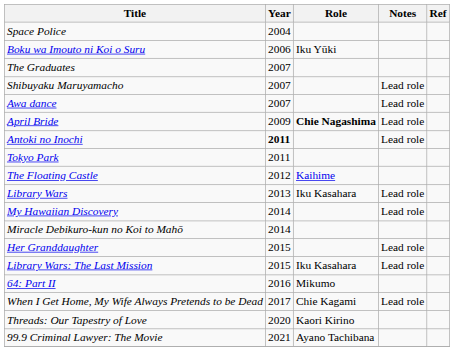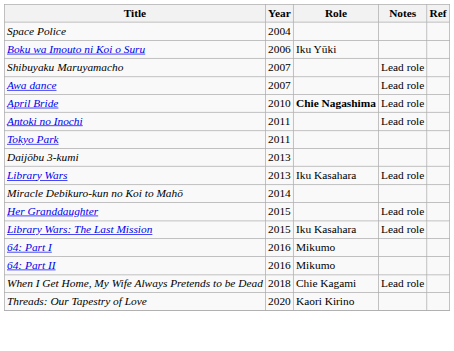 <table class="wikitable">
 <tr>
 <th>Title</th>
 <th>Year</th>
 <th>Role</th>
 <th>Notes</th>
 <th class="unsortable">Ref</th>
 </tr>
 <tr>
 <td><em>Space Police</em></td>
 <td>2004</td>
 <td></td>
 <td></td>
 <td></td>
 </tr>
 <tr>
 <td><em><a href='#'>Boku wa Imouto ni Koi o Suru</a></em></td>
 <td>2006</td>
 <td>Iku Yūki</td>
 <td></td>
 <td></td>
 </tr>
 <tr>
-<td><em>The Graduates</em></td>
-<td>2007</td>
-<td></td>
-<td></td>
-<td></td>
-</tr>
-<tr>
 <td><em>Shibuyaku Maruyamacho</em></td>
 <td>2007</td>
 <td></td>
 <td>Lead role</td>
 <td></td>
 </tr>
 <tr>
 <td><em><a href='#'>Awa dance</a></em></td>
 <td>2007</td>
 <td></td>
 <td>Lead role</td>
 <td></td>
 </tr>
 <tr>
 <td><em><a href='#'>April Bride</a></em></td>
-<td>2009</td>
+<td>2010</td>
 <td><strong>Chie Nagashima</strong></td>
 <td>Lead role</td>
 <td></td>
 </tr>
 <tr>
 <td><em><a href='#'>Antoki no Inochi</a></em></td>
-<td><strong>2011</strong></td>
+<td>2011</td>
 <td></td>
 <td>Lead role</td>
 <td></td>
 </tr>
 <tr>
 <td><em><a href='#'>Tokyo Park</a></em></td>
 <td>2011</td>
 <td></td>
 <td></td>
 <td></td>
 </tr>
 <tr>
-<td><em><a href='#'>The Floating Castle</a></em></td>
-<td>2012</td>
-<td><a href='#'>Kaihime</a></td>
+<td><em>Daijōbu 3-kumi</em></td>
+<td>2013</td>
+<td></td>
 <td></td>
 <td></td>
 </tr>
 <tr>
 <td><em><a href='#'>Library Wars</a></em></td>
 <td>2013</td>
 <td>Iku Kasahara</td>
-<td>Lead role</td>
-<td></td>
-</tr>
-<tr>
-<td><em><a href='#'>My Hawaiian Discovery</a></em></td>
-<td>2014</td>
-<td></td>
 <td>Lead role</td>
 <td></td>
 </tr>
 <tr>
 <td><em>Miracle Debikuro-kun no Koi to Mahō</em></td>
 <td>2014</td>
 <td></td>
 <td></td>
 <td></td>
 </tr>
 <tr>
 <td><em><a href='#'>Her Granddaughter</a></em></td>
 <td>2015</td>
 <td></td>
 <td>Lead role</td>
 <td></td>
 </tr>
 <tr>
 <td><em><a href='#'>Library Wars: The Last Mission</a></em></td>
 <td>2015</td>
 <td>Iku Kasahara</td>
 <td>Lead role</td>
 <td></td>
 </tr>
 <tr>
+<td><em><a href='#'>64: Part I</a></em></td>
+<td>2016</td>
+<td>Mikumo</td>
+<td></td>
+<td></td>
+</tr>
+<tr>
 <td><em><a href='#'>64: Part II</a></em></td>
 <td>2016</td>
 <td>Mikumo</td>
 <td></td>
 <td></td>
 </tr>
 <tr>
 <td><em>When I Get Home, My Wife Always Pretends to be Dead</em></td>
-<td>2017</td>
+<td>2018</td>
 <td>Chie Kagami</td>
 <td>Lead role</td>
 <td></td>
 </tr>
 <tr>
 <td><em>Threads: Our Tapestry of Love</em></td>
 <td>2020</td>
 <td>Kaori Kirino</td>
 <td></td>
 <td></td>
 </tr>
 <tr>
-<td><em>99.9 Criminal Lawyer: The Movie</em></td>
-<td>2021</td>
-<td>Ayano Tachibana</td>
-<td></td>
-<td></td>
-</tr>
-<tr>
 </tr>
 </table>
